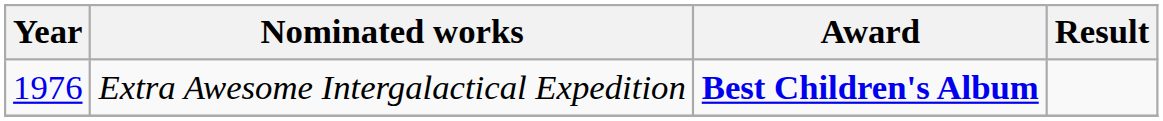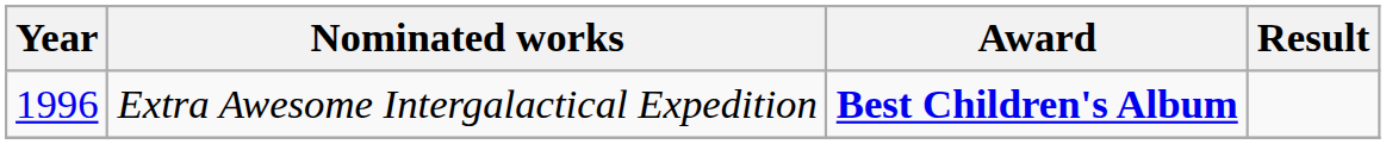 <table class="wikitable">
 <tr>
 <th>Year</th>
 <th>Nominated works</th>
 <th>Award</th>
 <th>Result</th>
 </tr>
 <tr>
-<td><a href='#'>1976</a></td>
+<td><a href='#'>1996</a></td>
 <td><em>Extra Awesome Intergalactical Expedition</em></td>
 <td><strong><a href='#'>Best Children's Album</a></strong></td>
 <td></td>
 </tr>
 <tr>
 </tr>
 </table>
